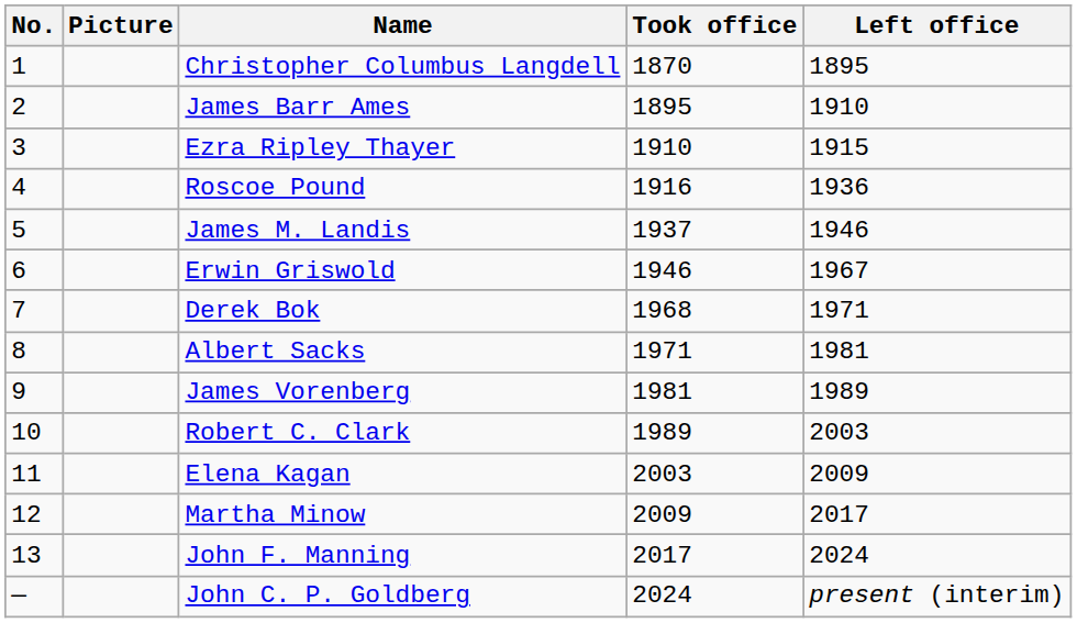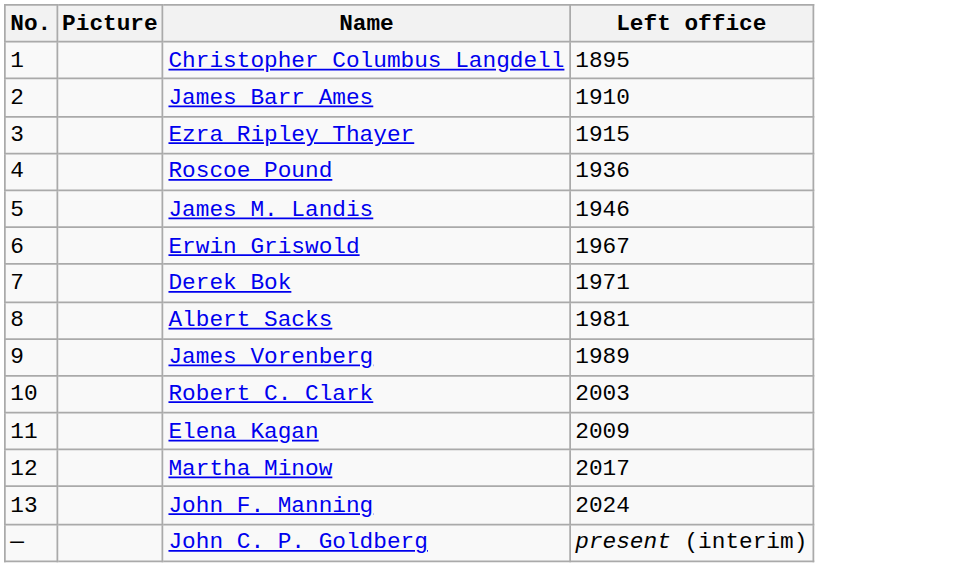 <table class="wikitable">
 <tr>
 <th>No.</th>
 <th>Picture</th>
 <th>Name</th>
-<th>Took office</th>
 <th>Left office</th>
 </tr>
 <tr>
 <td>1</td>
 <td></td>
 <td><a href='#'>Christopher Columbus Langdell</a></td>
-<td>1870</td>
 <td>1895</td>
 </tr>
 <tr>
 <td>2</td>
 <td></td>
 <td><a href='#'>James Barr Ames</a></td>
-<td>1895</td>
 <td>1910</td>
 </tr>
 <tr>
 <td>3</td>
 <td></td>
 <td><a href='#'>Ezra Ripley Thayer</a></td>
-<td>1910</td>
 <td>1915</td>
 </tr>
 <tr>
 <td>4</td>
 <td></td>
 <td><a href='#'>Roscoe Pound</a></td>
-<td>1916</td>
 <td>1936</td>
 </tr>
 <tr>
 <td>5</td>
 <td></td>
 <td><a href='#'>James M. Landis</a></td>
-<td>1937</td>
 <td>1946</td>
 </tr>
 <tr>
 <td>6</td>
 <td></td>
 <td><a href='#'>Erwin Griswold</a></td>
-<td>1946</td>
 <td>1967</td>
 </tr>
 <tr>
 <td>7</td>
 <td></td>
 <td><a href='#'>Derek Bok</a></td>
-<td>1968</td>
 <td>1971</td>
 </tr>
 <tr>
 <td>8</td>
 <td></td>
 <td><a href='#'>Albert Sacks</a></td>
-<td>1971</td>
 <td>1981</td>
 </tr>
 <tr>
 <td>9</td>
 <td></td>
 <td><a href='#'>James Vorenberg</a></td>
-<td>1981</td>
 <td>1989</td>
 </tr>
 <tr>
 <td>10</td>
 <td></td>
 <td><a href='#'>Robert C. Clark</a></td>
-<td>1989</td>
 <td>2003</td>
 </tr>
 <tr>
 <td>11</td>
 <td></td>
 <td><a href='#'>Elena Kagan</a></td>
-<td>2003</td>
 <td>2009</td>
 </tr>
 <tr>
 <td>12</td>
 <td></td>
 <td><a href='#'>Martha Minow</a></td>
-<td>2009</td>
 <td>2017</td>
 </tr>
 <tr>
 <td>13</td>
 <td></td>
 <td><a href='#'>John F. Manning</a></td>
-<td>2017</td>
 <td>2024</td>
 </tr>
 <tr>
 <td>—</td>
 <td></td>
 <td><a href='#'>John C. P. Goldberg</a></td>
-<td>2024</td>
 <td><em>present</em> (interim)</td>
 </tr>
 </table>
